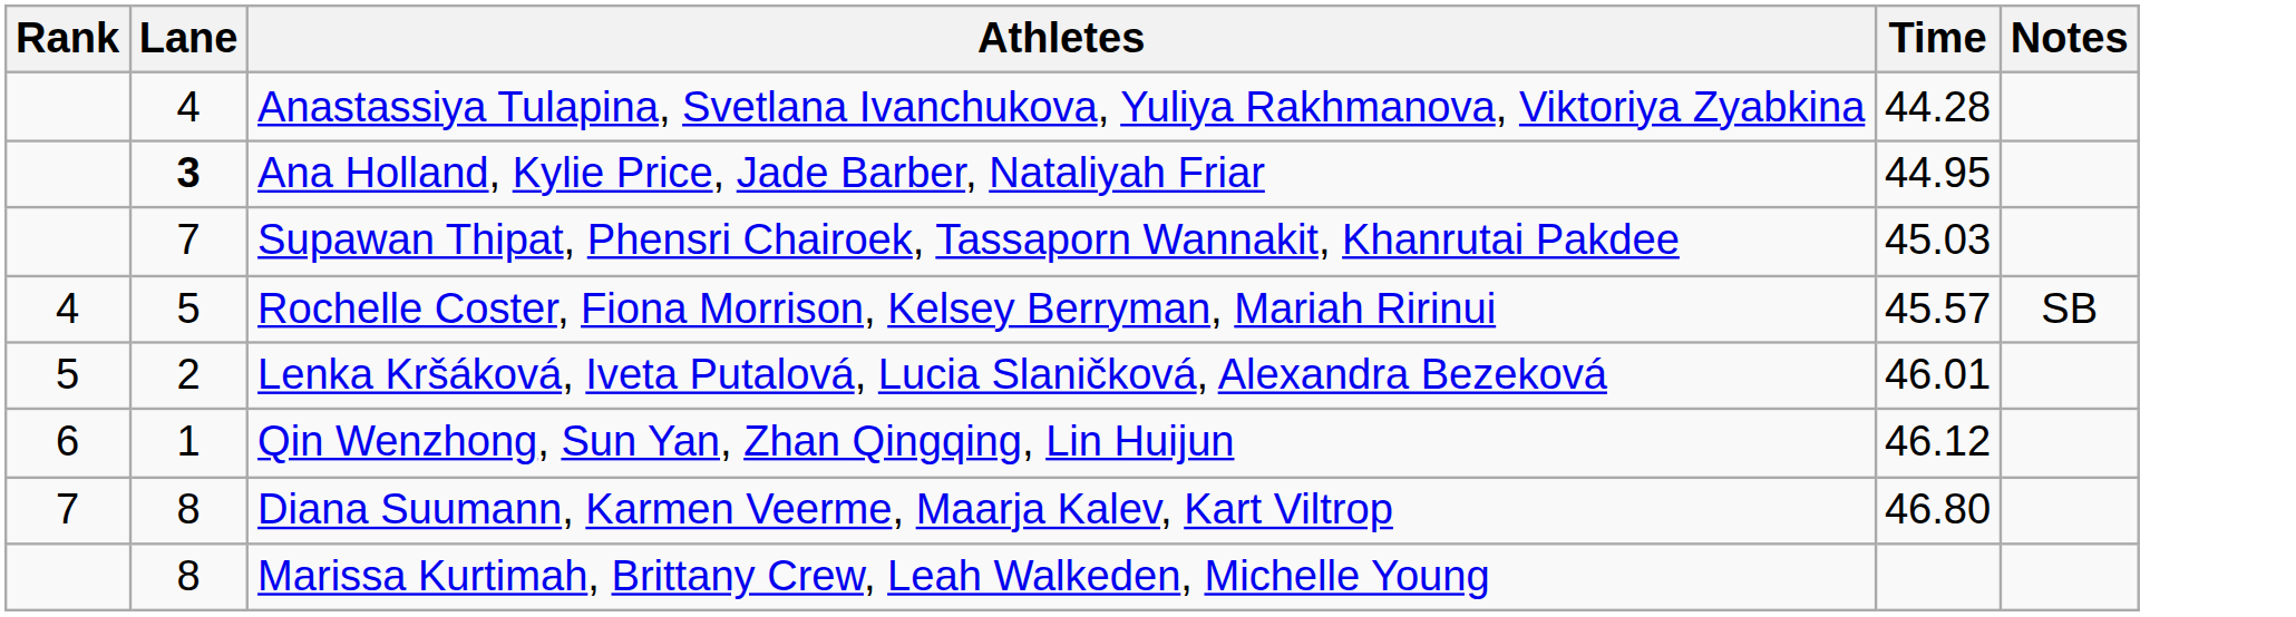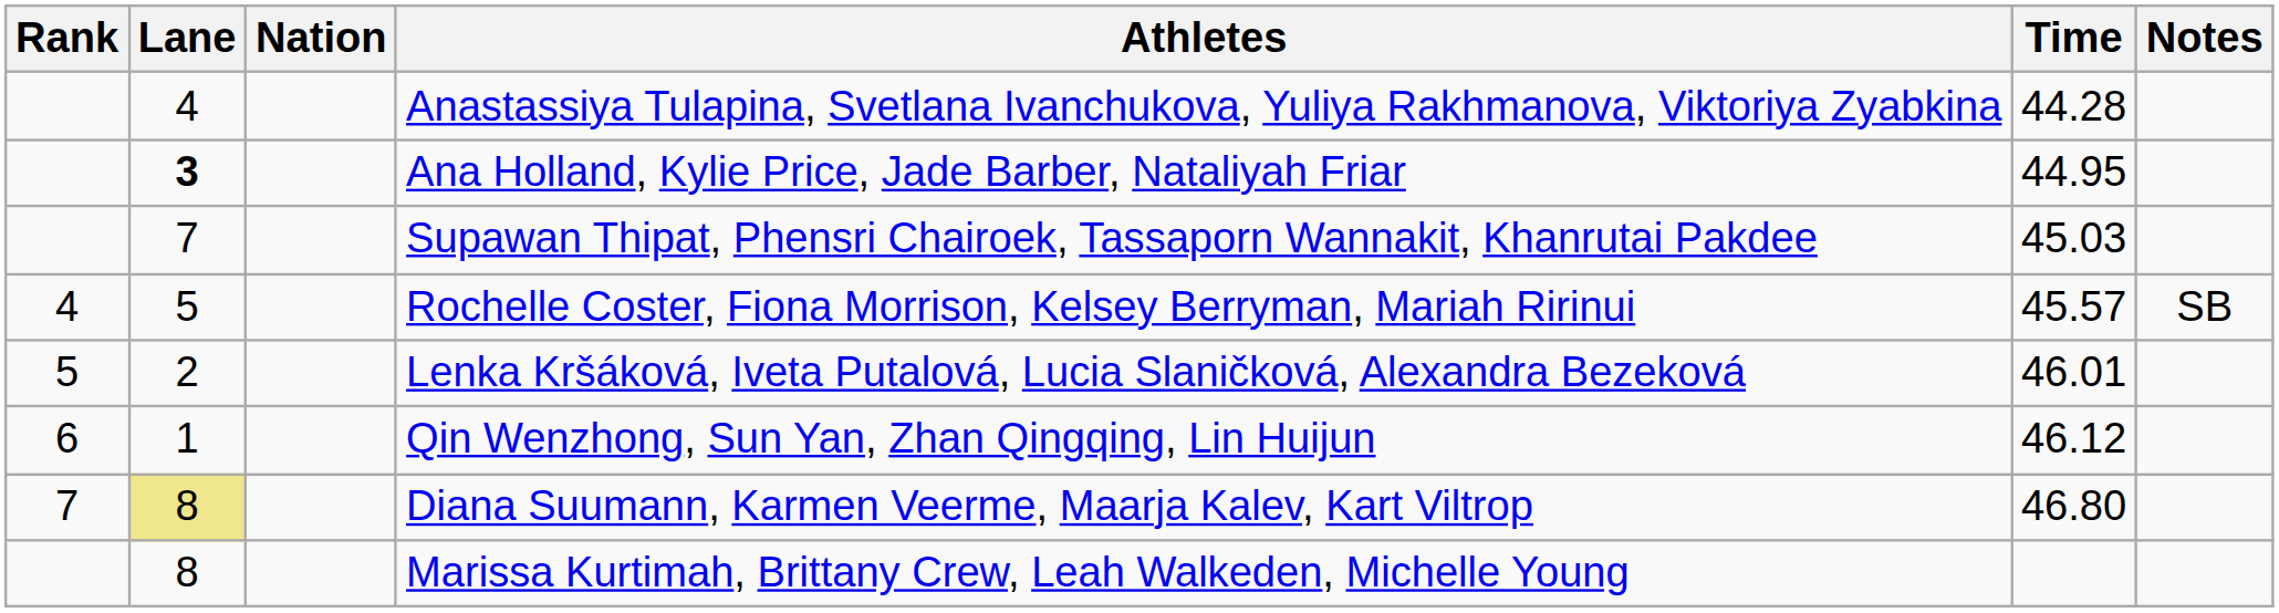 <table class="wikitable sortable" style="text-align:center">
 <tr>
 <th>Rank</th>
 <th>Lane</th>
+<th>Nation</th>
 <th>Athletes</th>
 <th>Time</th>
 <th>Notes</th>
 </tr>
 <tr>
 <td></td>
 <td>4</td>
+<td align=left></td>
 <td align=left><a href='#'>Anastassiya Tulapina</a>, <a href='#'>Svetlana Ivanchukova</a>, <a href='#'>Yuliya Rakhmanova</a>, <a href='#'>Viktoriya Zyabkina</a></td>
 <td>44.28</td>
 <td></td>
 </tr>
 <tr>
 <td></td>
 <td><strong>3</strong></td>
+<td align=left></td>
 <td align=left><a href='#'>Ana Holland</a>, <a href='#'>Kylie Price</a>, <a href='#'>Jade Barber</a>, <a href='#'>Nataliyah Friar</a></td>
 <td>44.95</td>
 <td></td>
 </tr>
 <tr>
 <td></td>
 <td>7</td>
+<td align=left></td>
 <td align=left><a href='#'>Supawan Thipat</a>, <a href='#'>Phensri Chairoek</a>, <a href='#'>Tassaporn Wannakit</a>, <a href='#'>Khanrutai Pakdee</a></td>
 <td>45.03</td>
 <td></td>
 </tr>
 <tr>
 <td>4</td>
 <td>5</td>
+<td align=left></td>
 <td align=left><a href='#'>Rochelle Coster</a>, <a href='#'>Fiona Morrison</a>, <a href='#'>Kelsey Berryman</a>, <a href='#'>Mariah Ririnui</a></td>
 <td>45.57</td>
 <td>SB</td>
 </tr>
 <tr>
 <td>5</td>
 <td>2</td>
+<td align=left></td>
 <td align=left><a href='#'>Lenka Kršáková</a>, <a href='#'>Iveta Putalová</a>, <a href='#'>Lucia Slaničková</a>, <a href='#'>Alexandra Bezeková</a></td>
 <td>46.01</td>
 <td></td>
 </tr>
 <tr>
 <td>6</td>
 <td>1</td>
+<td align=left></td>
 <td align=left><a href='#'>Qin Wenzhong</a>, <a href='#'>Sun Yan</a>, <a href='#'>Zhan Qingqing</a>, <a href='#'>Lin Huijun</a></td>
 <td>46.12</td>
 <td></td>
 </tr>
 <tr>
 <td>7</td>
-<td>8</td>
+<td style="background: khaki;">8</td>
+<td align=left></td>
 <td align=left><a href='#'>Diana Suumann</a>, <a href='#'>Karmen Veerme</a>, <a href='#'>Maarja Kalev</a>, <a href='#'>Kart Viltrop</a></td>
 <td>46.80</td>
 <td></td>
 </tr>
 <tr>
 <td></td>
 <td>8</td>
+<td align=left></td>
 <td align=left><a href='#'>Marissa Kurtimah</a>, <a href='#'>Brittany Crew</a>, <a href='#'>Leah Walkeden</a>, <a href='#'>Michelle Young</a></td>
 <td></td>
 <td></td>
 </tr>
 </table>
